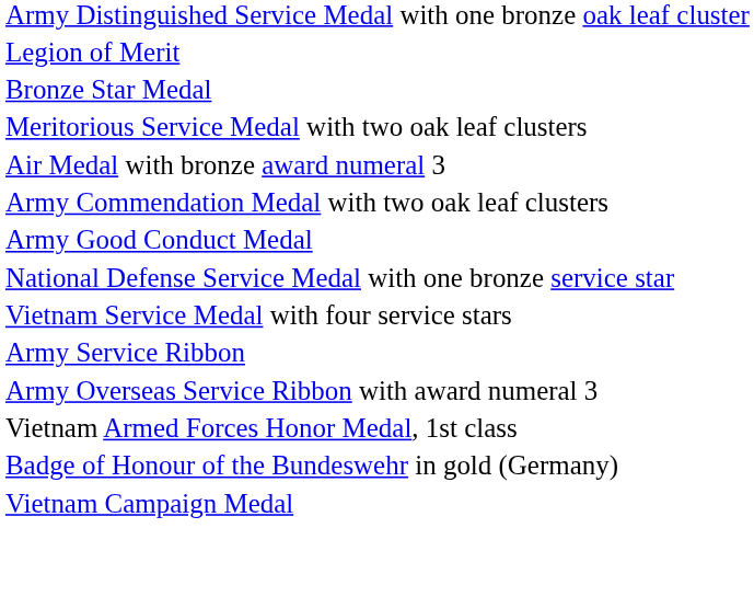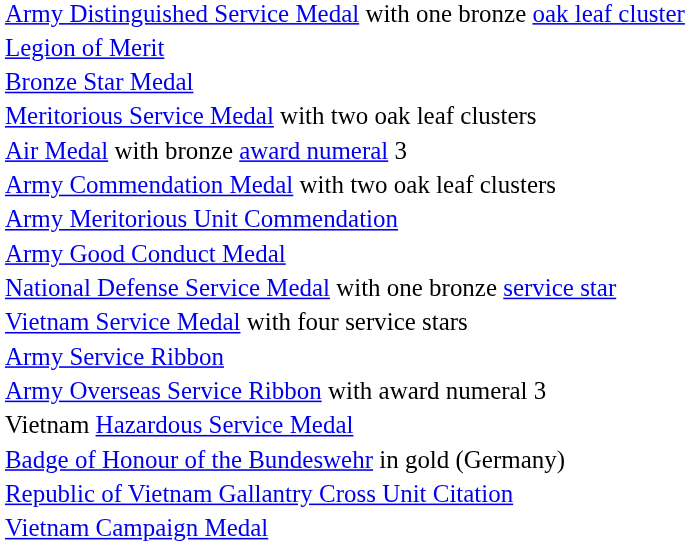 <table>
 <tr>
 <td></td>
 <td><a href='#'>Army Distinguished Service Medal</a> with one bronze <a href='#'>oak leaf cluster</a></td>
 </tr>
 <tr>
 <td></td>
 <td><a href='#'>Legion of Merit</a></td>
 </tr>
 <tr>
 <td></td>
 <td><a href='#'>Bronze Star Medal</a></td>
 </tr>
 <tr>
 <td><span></span><span></span></td>
 <td><a href='#'>Meritorious Service Medal</a> with two oak leaf clusters</td>
 </tr>
 <tr>
 <td><span></span></td>
 <td><a href='#'>Air Medal</a> with bronze <a href='#'>award numeral</a> 3</td>
 </tr>
 <tr>
 <td><span></span><span></span></td>
 <td><a href='#'>Army Commendation Medal</a> with two oak leaf clusters</td>
 </tr>
 <tr>
 <td></td>
+<td><a href='#'>Army Meritorious Unit Commendation</a></td>
+</tr>
+<tr>
+<td></td>
 <td><a href='#'>Army Good Conduct Medal</a></td>
 </tr>
 <tr>
 <td></td>
 <td><a href='#'>National Defense Service Medal</a> with one bronze <a href='#'>service star</a></td>
 </tr>
 <tr>
 <td><span></span><span></span><span></span><span></span></td>
 <td><a href='#'>Vietnam Service Medal</a> with four service stars</td>
 </tr>
 <tr>
 <td></td>
 <td><a href='#'>Army Service Ribbon</a></td>
 </tr>
 <tr>
 <td><span></span></td>
 <td><a href='#'>Army Overseas Service Ribbon</a> with award numeral 3</td>
 </tr>
 <tr>
 <td></td>
-<td>Vietnam <a href='#'>Armed Forces Honor Medal</a>, 1st class</td>
+<td>Vietnam <a href='#'>Hazardous Service Medal</a></td>
 </tr>
 <tr>
 <td></td>
 <td><a href='#'>Badge of Honour of the Bundeswehr</a> in gold (Germany)</td>
 </tr>
 <tr>
 <td></td>
+<td><a href='#'>Republic of Vietnam Gallantry Cross Unit Citation</a></td>
+</tr>
+<tr>
+<td></td>
 <td><a href='#'>Vietnam Campaign Medal</a></td>
 </tr>
 </table>
